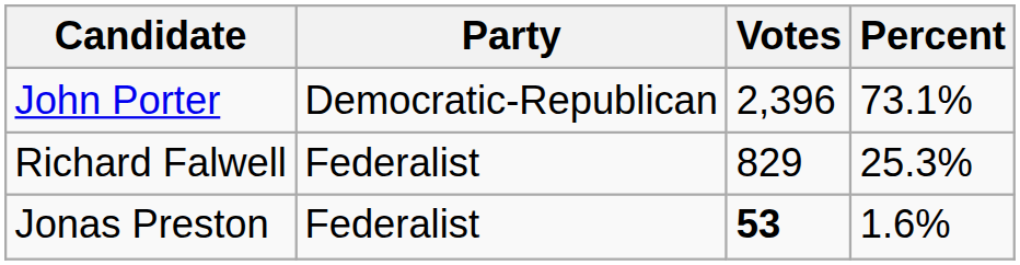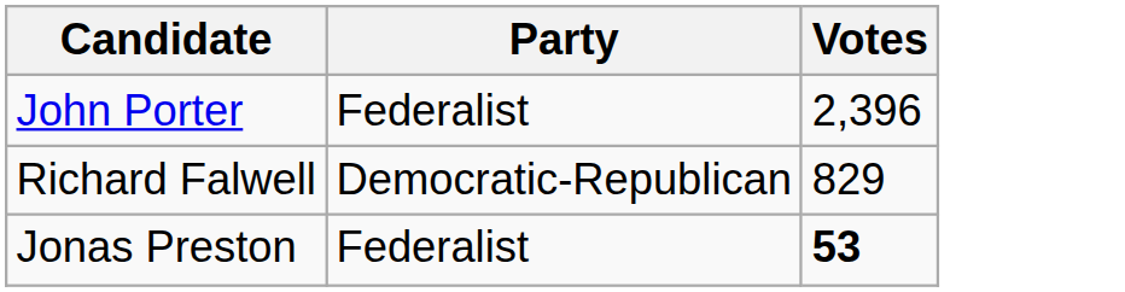 <table class=wikitable>
 <tr>
 <th>Candidate</th>
 <th>Party</th>
 <th>Votes</th>
-<th>Percent</th>
 </tr>
 <tr>
 <td><a href='#'>John Porter</a></td>
-<td>Democratic-Republican</td>
+<td>Federalist</td>
 <td>2,396</td>
-<td>73.1%</td>
 </tr>
 <tr>
 <td>Richard Falwell</td>
-<td>Federalist</td>
+<td>Democratic-Republican</td>
 <td>829</td>
-<td>25.3%</td>
 </tr>
 <tr>
 <td>Jonas Preston</td>
 <td>Federalist</td>
 <td><strong>53</strong></td>
-<td>1.6%</td>
 </tr>
 </table>
